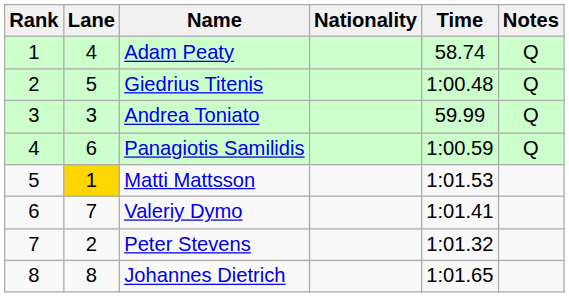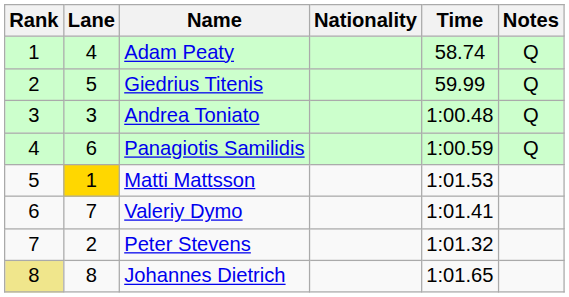 <table class="wikitable sortable" style="text-align:center">
 <tr>
 <th>Rank</th>
 <th>Lane</th>
 <th>Name</th>
 <th>Nationality</th>
 <th>Time</th>
 <th>Notes</th>
 </tr>
 <tr bgcolor=ccffcc>
 <td>1</td>
 <td>4</td>
 <td align=left><a href='#'>Adam Peaty</a></td>
 <td align=left></td>
 <td>58.74</td>
 <td>Q</td>
 </tr>
 <tr bgcolor=ccffcc>
 <td>2</td>
 <td>5</td>
 <td align=left><a href='#'>Giedrius Titenis</a></td>
 <td align=left></td>
-<td>1:00.48</td>
+<td>59.99</td>
 <td>Q</td>
 </tr>
 <tr bgcolor=ccffcc>
 <td>3</td>
 <td>3</td>
 <td align=left><a href='#'>Andrea Toniato</a></td>
 <td align=left></td>
-<td>59.99</td>
+<td>1:00.48</td>
 <td>Q</td>
 </tr>
 <tr bgcolor=ccffcc>
 <td>4</td>
 <td>6</td>
 <td align=left><a href='#'>Panagiotis Samilidis</a></td>
 <td align=left></td>
 <td>1:00.59</td>
 <td>Q</td>
 </tr>
 <tr>
 <td>5</td>
 <td style="background: gold;">1</td>
 <td align=left><a href='#'>Matti Mattsson</a></td>
 <td align=left></td>
 <td>1:01.53</td>
 <td></td>
 </tr>
 <tr>
 <td>6</td>
 <td>7</td>
 <td align=left><a href='#'>Valeriy Dymo</a></td>
 <td align=left></td>
 <td>1:01.41</td>
 <td></td>
 </tr>
 <tr>
 <td>7</td>
 <td>2</td>
 <td align=left><a href='#'>Peter Stevens</a></td>
 <td align=left></td>
 <td>1:01.32</td>
 <td></td>
 </tr>
 <tr>
-<td>8</td>
+<td style="background: khaki;">8</td>
 <td>8</td>
 <td align=left><a href='#'>Johannes Dietrich</a></td>
 <td align=left></td>
 <td>1:01.65</td>
 <td></td>
 </tr>
 </table>
